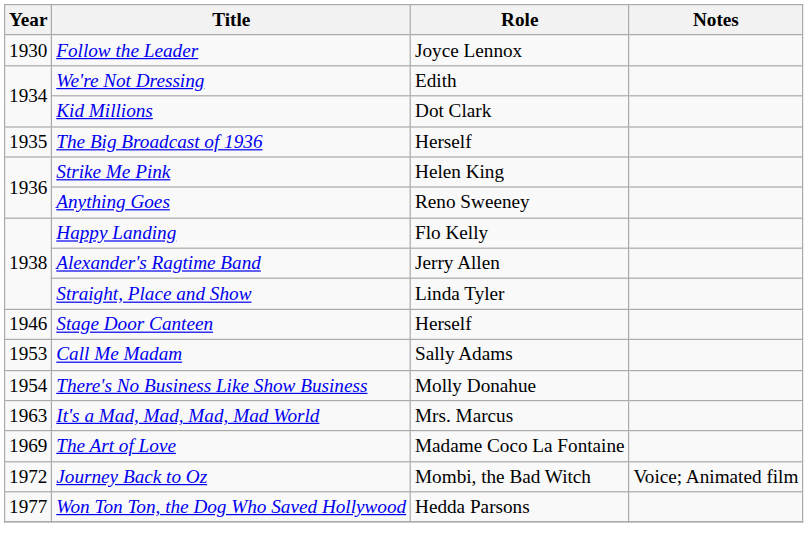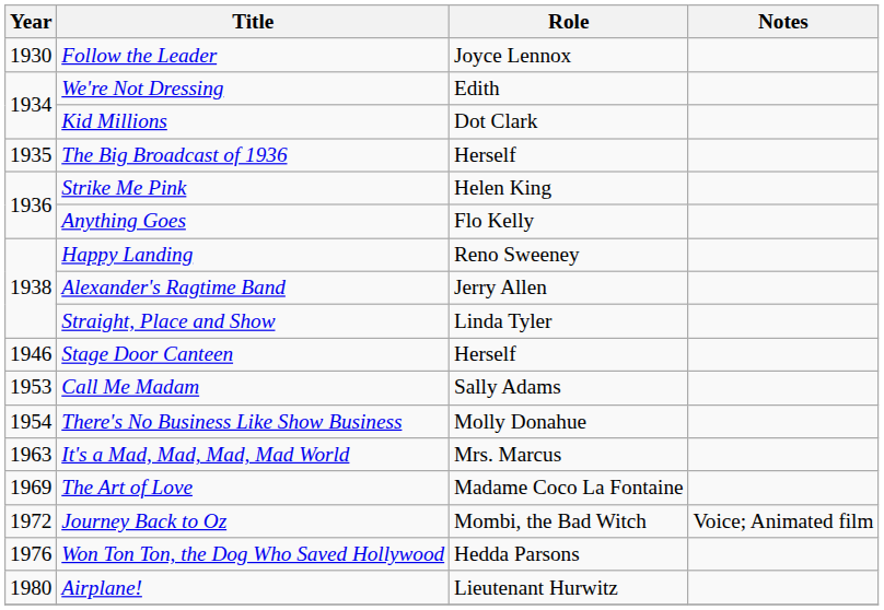 <table class="wikitable">
 <tr>
 <th>Year</th>
 <th>Title</th>
 <th>Role</th>
 <th class="unsortable">Notes</th>
 </tr>
 <tr>
 <td>1930</td>
 <td><em><a href='#'>Follow the Leader</a></em></td>
 <td>Joyce Lennox</td>
 <td></td>
 </tr>
 <tr>
 <td rowspan=2>1934</td>
 <td><em><a href='#'>We're Not Dressing</a></em></td>
 <td>Edith</td>
 <td></td>
 </tr>
 <tr>
 <td><em><a href='#'>Kid Millions</a></em></td>
 <td>Dot Clark</td>
 <td></td>
 </tr>
 <tr>
 <td>1935</td>
 <td><em><a href='#'>The Big Broadcast of 1936</a></em></td>
 <td>Herself</td>
 <td></td>
 </tr>
 <tr>
 <td rowspan=2>1936</td>
 <td><em><a href='#'>Strike Me Pink</a></em></td>
 <td>Helen King</td>
 <td></td>
 </tr>
 <tr>
 <td><em><a href='#'>Anything Goes</a></em></td>
-<td>Reno Sweeney</td>
+<td>Flo Kelly</td>
 <td></td>
 </tr>
 <tr>
 <td rowspan=3>1938</td>
 <td><em><a href='#'>Happy Landing</a></em></td>
-<td>Flo Kelly</td>
+<td>Reno Sweeney</td>
 <td></td>
 </tr>
 <tr>
 <td><em><a href='#'>Alexander's Ragtime Band</a></em></td>
 <td>Jerry Allen</td>
 <td></td>
 </tr>
 <tr>
 <td><em><a href='#'>Straight, Place and Show</a></em></td>
 <td>Linda Tyler</td>
 <td></td>
 </tr>
 <tr>
 <td>1946</td>
 <td><em><a href='#'>Stage Door Canteen</a></em></td>
 <td>Herself</td>
 <td></td>
 </tr>
 <tr>
 <td>1953</td>
 <td><em><a href='#'>Call Me Madam</a></em></td>
 <td>Sally Adams</td>
 <td></td>
 </tr>
 <tr>
 <td>1954</td>
 <td><em><a href='#'>There's No Business Like Show Business</a></em></td>
 <td>Molly Donahue</td>
 <td></td>
 </tr>
 <tr>
 <td>1963</td>
 <td><em><a href='#'>It's a Mad, Mad, Mad, Mad World</a></em></td>
 <td>Mrs. Marcus</td>
 <td></td>
 </tr>
 <tr>
 <td>1969</td>
 <td><em><a href='#'>The Art of Love</a></em></td>
 <td>Madame Coco La Fontaine</td>
 <td></td>
 </tr>
 <tr>
 <td>1972</td>
 <td><em><a href='#'>Journey Back to Oz</a></em></td>
 <td>Mombi, the Bad Witch</td>
 <td>Voice; Animated film</td>
 </tr>
 <tr>
-<td>1977</td>
+<td>1976</td>
 <td><em><a href='#'>Won Ton Ton, the Dog Who Saved Hollywood</a></em></td>
 <td>Hedda Parsons</td>
 <td></td>
 </tr>
 <tr>
+<td>1980</td>
+<td><em><a href='#'>Airplane!</a></em></td>
+<td>Lieutenant Hurwitz</td>
+<td></td>
+</tr>
+<tr>
 </tr>
 </table>
